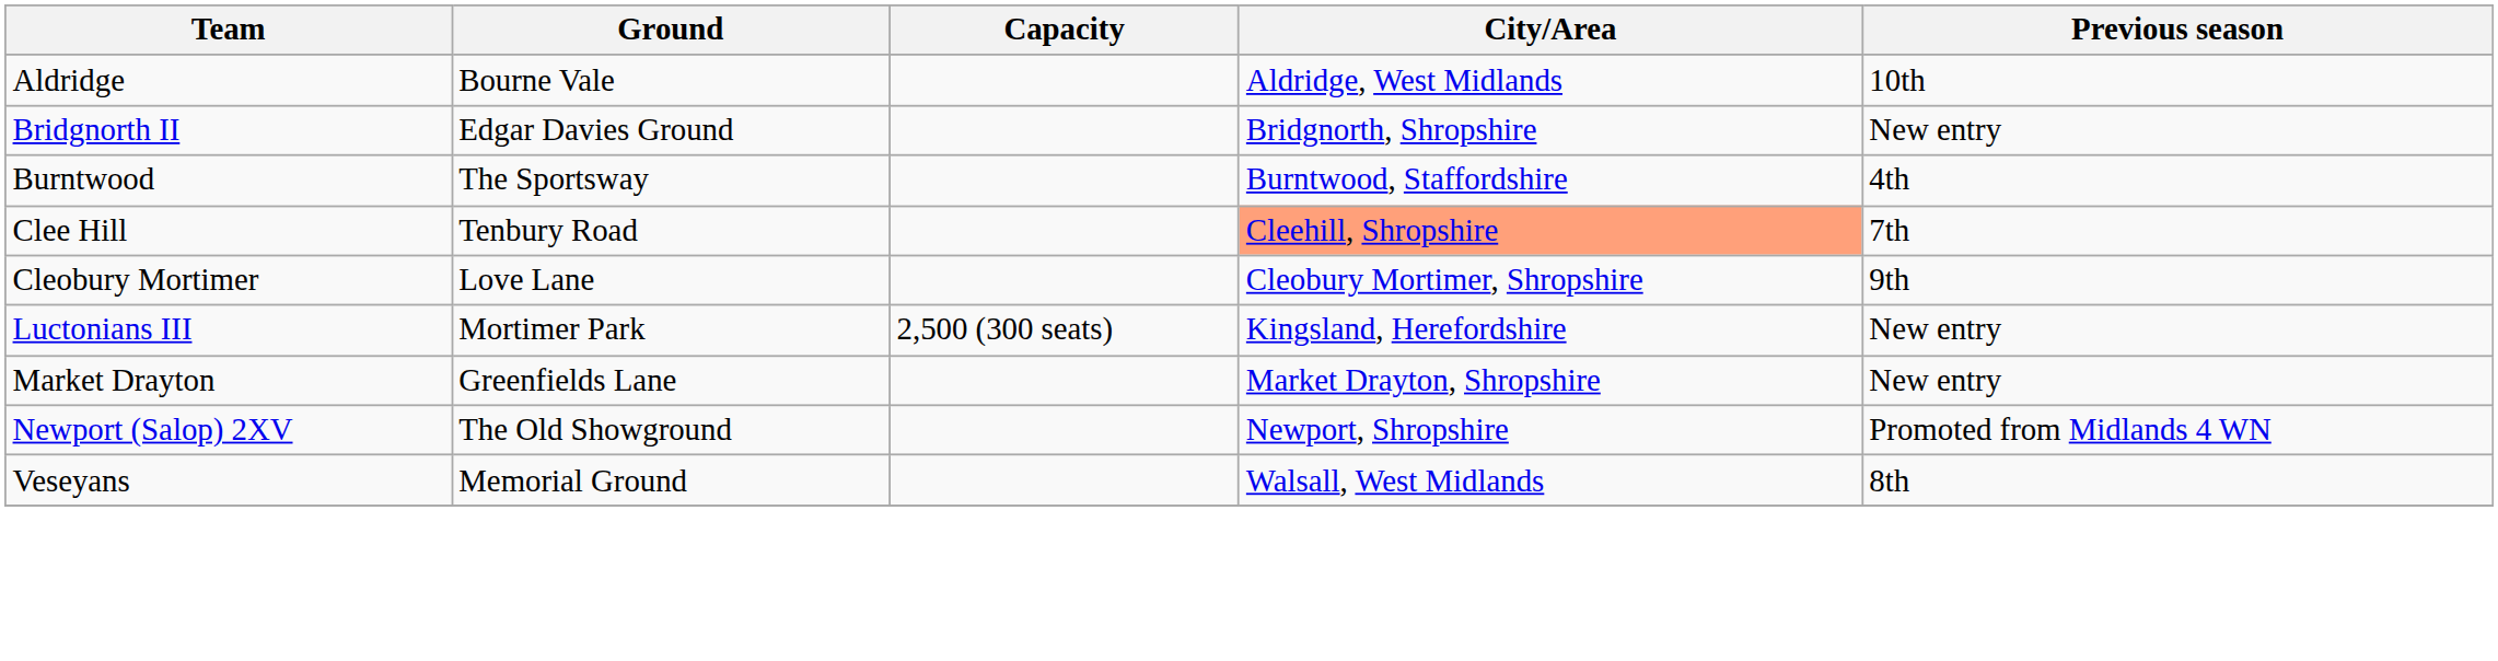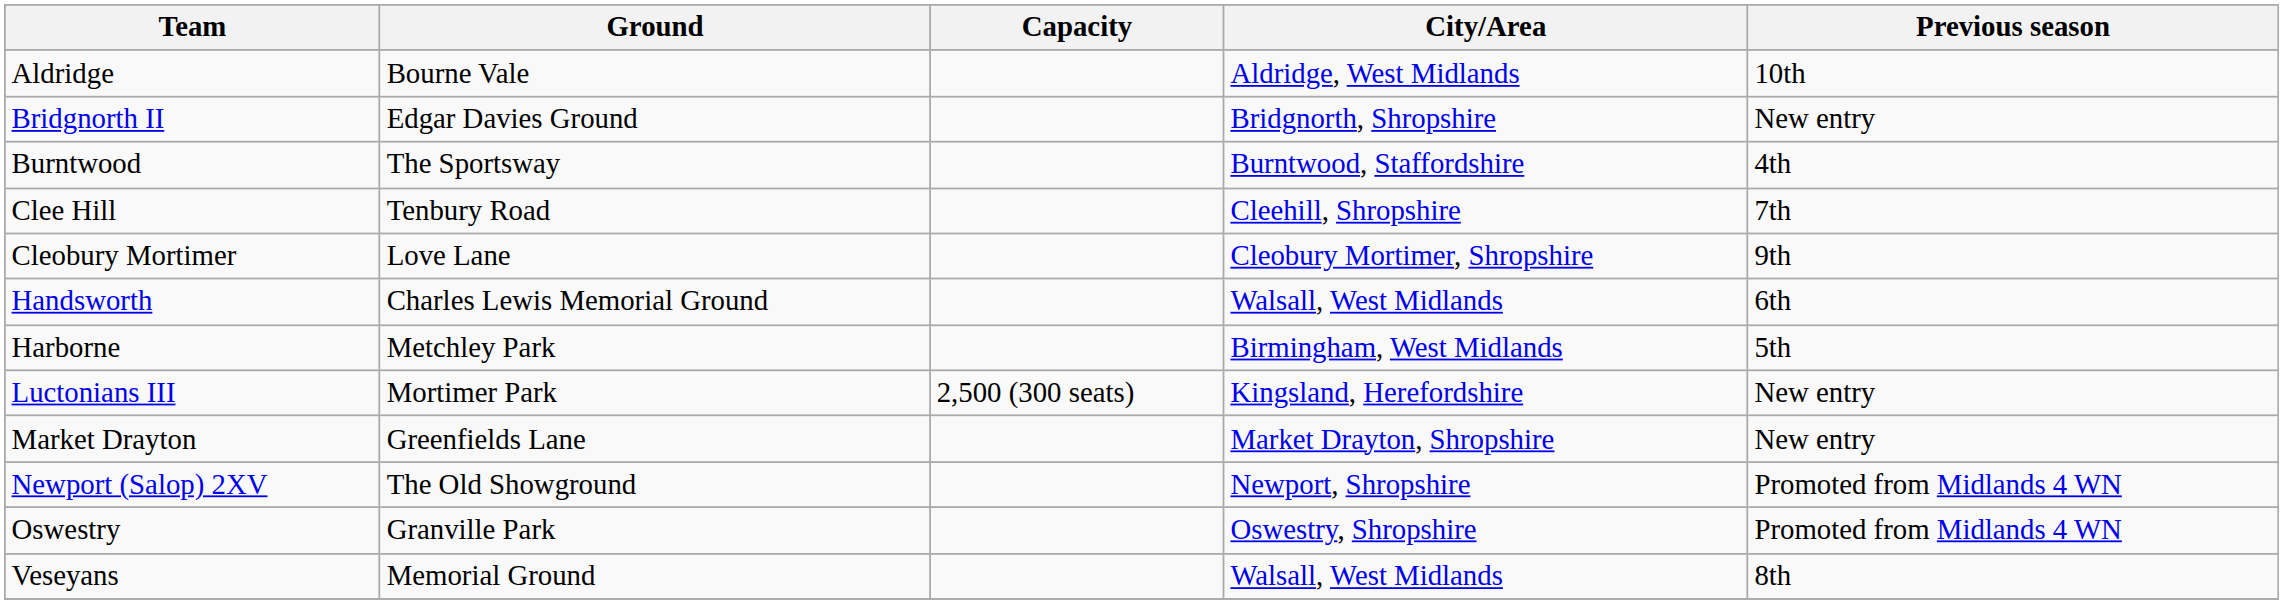 <table class="wikitable sortable" width=100%>
 <tr>
 <th>Team</th>
 <th>Ground</th>
 <th>Capacity</th>
 <th>City/Area</th>
 <th>Previous season</th>
 </tr>
 <tr>
 <td>Aldridge</td>
 <td>Bourne Vale</td>
 <td></td>
 <td><a href='#'>Aldridge</a>, <a href='#'>West Midlands</a></td>
 <td>10th</td>
 </tr>
 <tr>
 <td><a href='#'>Bridgnorth II</a></td>
 <td>Edgar Davies Ground</td>
 <td></td>
 <td><a href='#'>Bridgnorth</a>, <a href='#'>Shropshire</a></td>
 <td>New entry</td>
 </tr>
 <tr>
 <td>Burntwood</td>
 <td>The Sportsway</td>
 <td></td>
 <td><a href='#'>Burntwood</a>, <a href='#'>Staffordshire</a></td>
 <td>4th</td>
 </tr>
 <tr>
 <td>Clee Hill</td>
 <td>Tenbury Road</td>
 <td></td>
-<td style="background: lightsalmon;"><a href='#'>Cleehill</a>, <a href='#'>Shropshire</a></td>
+<td><a href='#'>Cleehill</a>, <a href='#'>Shropshire</a></td>
 <td>7th</td>
 </tr>
 <tr>
 <td>Cleobury Mortimer</td>
 <td>Love Lane</td>
 <td></td>
 <td><a href='#'>Cleobury Mortimer</a>, <a href='#'>Shropshire</a></td>
 <td>9th</td>
+</tr>
+<tr>
+<td><a href='#'>Handsworth</a></td>
+<td>Charles Lewis Memorial Ground</td>
+<td></td>
+<td><a href='#'>Walsall</a>, <a href='#'>West Midlands</a></td>
+<td>6th</td>
+</tr>
+<tr>
+<td>Harborne</td>
+<td>Metchley Park</td>
+<td></td>
+<td><a href='#'>Birmingham</a>, <a href='#'>West Midlands</a></td>
+<td>5th</td>
 </tr>
 <tr>
 <td><a href='#'>Luctonians III</a></td>
 <td>Mortimer Park</td>
 <td>2,500 (300 seats)</td>
 <td><a href='#'>Kingsland</a>, <a href='#'>Herefordshire</a></td>
 <td>New entry</td>
 </tr>
 <tr>
 <td>Market Drayton</td>
 <td>Greenfields Lane</td>
 <td></td>
 <td><a href='#'>Market Drayton</a>, <a href='#'>Shropshire</a></td>
 <td>New entry</td>
 </tr>
 <tr>
 <td><a href='#'>Newport (Salop) 2XV</a></td>
 <td>The Old Showground</td>
 <td></td>
 <td><a href='#'>Newport</a>, <a href='#'>Shropshire</a></td>
 <td>Promoted from <a href='#'>Midlands 4 WN</a></td>
 </tr>
 <tr>
+<td>Oswestry</td>
+<td>Granville Park</td>
+<td></td>
+<td><a href='#'>Oswestry</a>, <a href='#'>Shropshire</a></td>
+<td>Promoted from <a href='#'>Midlands 4 WN</a></td>
+</tr>
+<tr>
 <td>Veseyans</td>
 <td>Memorial Ground</td>
 <td></td>
 <td><a href='#'>Walsall</a>, <a href='#'>West Midlands</a></td>
 <td>8th</td>
 </tr>
 <tr>
 </tr>
 </table>
